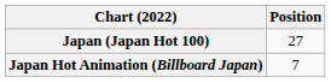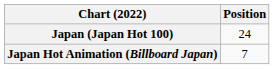 <table class="wikitable sortable plainrowheaders" style="text-align:center">
 <tr>
 <th scope="col">Chart (2022)</th>
 <th scope="col">Position</th>
 </tr>
 <tr>
 <th scope="row">Japan (Japan Hot 100)</th>
-<td>27</td>
+<td>24</td>
 </tr>
 <tr>
 <th scope="row">Japan Hot Animation (<em>Billboard Japan</em>)</th>
 <td>7</td>
 </tr>
 </table>
